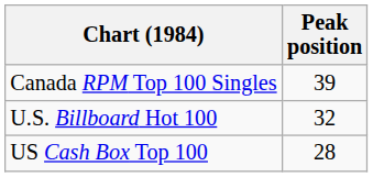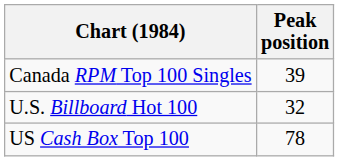 <table class="wikitable sortable">
 <tr>
 <th>Chart (1984)</th>
 <th>Peak<br>position</th>
 </tr>
 <tr>
 <td>Canada <a href='#'><em>RPM</em> Top 100 Singles</a></td>
 <td align="center">39</td>
 </tr>
 <tr>
 <td>U.S. <a href='#'><em>Billboard</em> Hot 100</a></td>
 <td align="center">32</td>
 </tr>
 <tr>
 <td>US <a href='#'><em>Cash Box</em> Top 100</a></td>
-<td align="center">28</td>
+<td align="center">78</td>
 </tr>
 </table>
